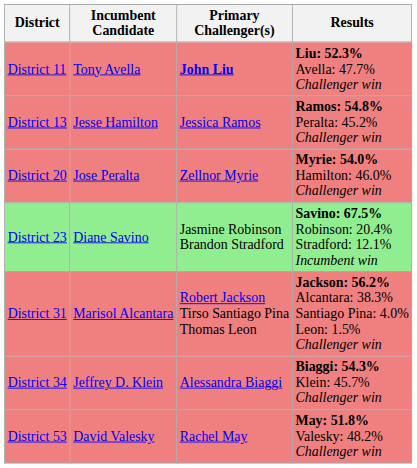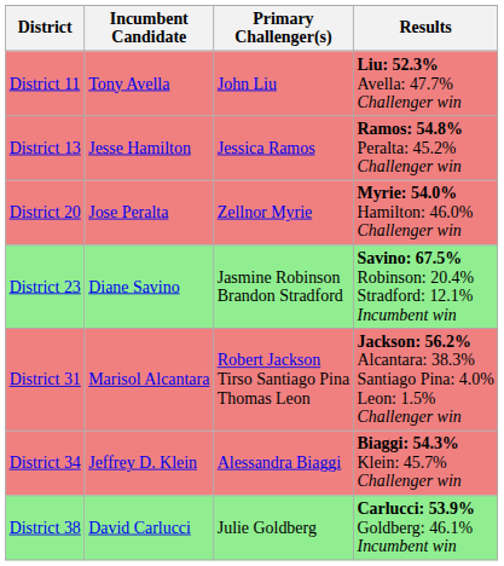 <table class="wikitable sortable">
 <tr>
 </tr>
 <tr>
 <th>District</th>
 <th>Incumbent<br>Candidate</th>
 <th>Primary<br>Challenger(s)</th>
 <th>Results</th>
 </tr>
 <tr style="background:LightCoral">
 <td><a href='#'>District 11</a></td>
 <td><a href='#'>Tony Avella</a></td>
-<td><strong><a href='#'>John Liu</a></strong></td>
+<td><a href='#'>John Liu</a></td>
 <td><strong>Liu: 52.3%</strong><br>Avella: 47.7%<br><em>Challenger win</em></td>
 </tr>
 <tr style="background:LightCoral">
 <td><a href='#'>District 13</a></td>
 <td><a href='#'>Jesse Hamilton</a></td>
 <td><a href='#'>Jessica Ramos</a></td>
 <td><strong>Ramos: 54.8%</strong><br>Peralta: 45.2%<br><em>Challenger win</em></td>
 </tr>
 <tr style="background:LightCoral">
 <td><a href='#'>District 20</a></td>
 <td><a href='#'>Jose Peralta</a></td>
 <td><a href='#'>Zellnor Myrie</a></td>
 <td><strong>Myrie: 54.0%</strong><br>Hamilton: 46.0%<br><em>Challenger win</em></td>
 </tr>
 <tr style="background:LightGreen">
 <td><a href='#'>District 23</a></td>
 <td><a href='#'>Diane Savino</a></td>
 <td>Jasmine Robinson<br>Brandon Stradford</td>
 <td><strong>Savino: 67.5%</strong><br>Robinson: 20.4%<br>Stradford: 12.1%<br><em>Incumbent win</em></td>
 </tr>
 <tr style="background:LightCoral">
 <td><a href='#'>District 31</a></td>
 <td><a href='#'>Marisol Alcantara</a></td>
 <td><a href='#'>Robert Jackson</a><br>Tirso Santiago Pina<br>Thomas Leon</td>
 <td><strong>Jackson: 56.2%</strong><br>Alcantara: 38.3%<br>Santiago Pina: 4.0%<br>Leon: 1.5%<br><em>Challenger win</em></td>
 </tr>
 <tr style="background:LightCoral">
 <td><a href='#'>District 34</a></td>
 <td><a href='#'>Jeffrey D. Klein</a></td>
 <td><a href='#'>Alessandra Biaggi</a></td>
 <td><strong>Biaggi: 54.3%</strong><br>Klein: 45.7%<br><em>Challenger win</em></td>
 </tr>
-<tr style="background:LightCoral">
-<td><a href='#'>District 53</a></td>
-<td><a href='#'>David Valesky</a></td>
-<td><a href='#'>Rachel May</a></td>
-<td><strong>May: 51.8%</strong><br>Valesky: 48.2%<br><em>Challenger win</em></td>
+<tr style="background:LightGreen">
+<td><a href='#'>District 38</a></td>
+<td><a href='#'>David Carlucci</a></td>
+<td>Julie Goldberg</td>
+<td><strong>Carlucci: 53.9%</strong><br>Goldberg: 46.1%<br><em>Incumbent win</em></td>
 </tr>
 </table>
